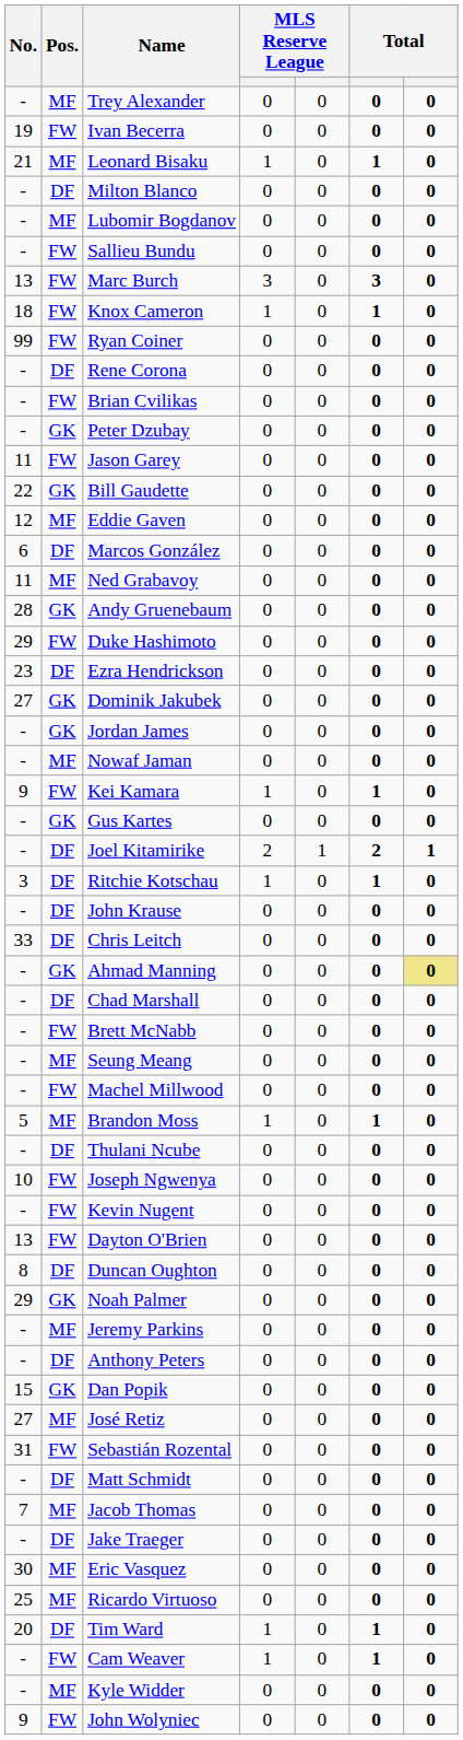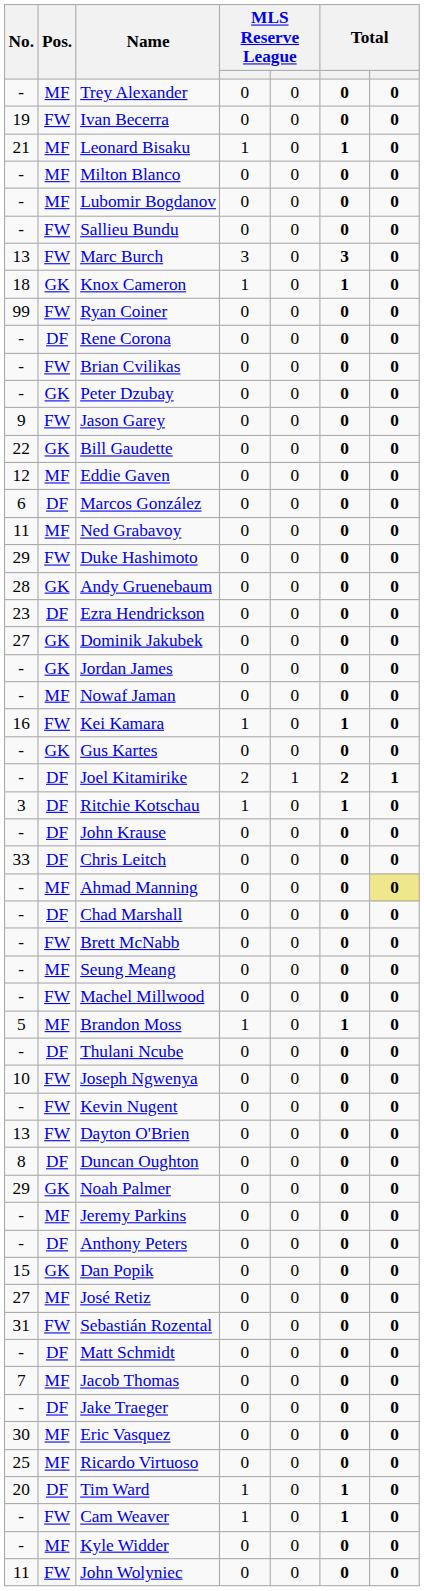 <table class="wikitable sortable" style="text-align: center;">
 <tr>
 <th rowspan=2>No.</th>
 <th rowspan=2>Pos.</th>
 <th rowspan=2>Name</th>
 <th colspan=2 style="width:85px;"><a href='#'>MLS Reserve League</a></th>
 <th colspan=2 style="width:85px;"><strong>Total</strong></th>
 </tr>
 <tr>
 <th></th>
 <th></th>
 <th></th>
 <th></th>
 </tr>
 <tr>
 <td>-</td>
 <td><a href='#'>MF</a></td>
 <td align=left> <a href='#'>Trey Alexander</a></td>
 <td>0</td>
 <td>0</td>
 <td><strong>0</strong></td>
 <td><strong>0</strong></td>
 </tr>
 <tr>
 <td>19</td>
 <td><a href='#'>FW</a></td>
 <td align=left> <a href='#'>Ivan Becerra</a></td>
 <td>0</td>
 <td>0</td>
 <td><strong>0</strong></td>
 <td><strong>0</strong></td>
 </tr>
 <tr>
 <td>21</td>
 <td><a href='#'>MF</a></td>
 <td align=left> <a href='#'>Leonard Bisaku</a></td>
 <td>1</td>
 <td>0</td>
 <td><strong>1</strong></td>
 <td><strong>0</strong></td>
 </tr>
 <tr>
 <td>-</td>
-<td><a href='#'>DF</a></td>
+<td><a href='#'>MF</a></td>
 <td align=left> <a href='#'>Milton Blanco</a></td>
 <td>0</td>
 <td>0</td>
 <td><strong>0</strong></td>
 <td><strong>0</strong></td>
 </tr>
 <tr>
 <td>-</td>
 <td><a href='#'>MF</a></td>
 <td align=left> <a href='#'>Lubomir Bogdanov</a></td>
 <td>0</td>
 <td>0</td>
 <td><strong>0</strong></td>
 <td><strong>0</strong></td>
 </tr>
 <tr>
 <td>-</td>
 <td><a href='#'>FW</a></td>
 <td align=left> <a href='#'>Sallieu Bundu</a></td>
 <td>0</td>
 <td>0</td>
 <td><strong>0</strong></td>
 <td><strong>0</strong></td>
 </tr>
 <tr>
 <td>13</td>
 <td><a href='#'>FW</a></td>
 <td align=left> <a href='#'>Marc Burch</a></td>
 <td>3</td>
 <td>0</td>
 <td><strong>3</strong></td>
 <td><strong>0</strong></td>
 </tr>
 <tr>
 <td>18</td>
-<td><a href='#'>FW</a></td>
+<td><a href='#'>GK</a></td>
 <td align=left> <a href='#'>Knox Cameron</a></td>
 <td>1</td>
 <td>0</td>
 <td><strong>1</strong></td>
 <td><strong>0</strong></td>
 </tr>
 <tr>
 <td>99</td>
 <td><a href='#'>FW</a></td>
 <td align=left> <a href='#'>Ryan Coiner</a></td>
 <td>0</td>
 <td>0</td>
 <td><strong>0</strong></td>
 <td><strong>0</strong></td>
 </tr>
 <tr>
 <td>-</td>
 <td><a href='#'>DF</a></td>
 <td align=left> <a href='#'>Rene Corona</a></td>
 <td>0</td>
 <td>0</td>
 <td><strong>0</strong></td>
 <td><strong>0</strong></td>
 </tr>
 <tr>
 <td>-</td>
 <td><a href='#'>FW</a></td>
 <td align=left> <a href='#'>Brian Cvilikas</a></td>
 <td>0</td>
 <td>0</td>
 <td><strong>0</strong></td>
 <td><strong>0</strong></td>
 </tr>
 <tr>
 <td>-</td>
 <td><a href='#'>GK</a></td>
 <td align=left> <a href='#'>Peter Dzubay</a></td>
 <td>0</td>
 <td>0</td>
 <td><strong>0</strong></td>
 <td><strong>0</strong></td>
 </tr>
 <tr>
-<td>11</td>
+<td>9</td>
 <td><a href='#'>FW</a></td>
 <td align=left> <a href='#'>Jason Garey</a></td>
 <td>0</td>
 <td>0</td>
 <td><strong>0</strong></td>
 <td><strong>0</strong></td>
 </tr>
 <tr>
 <td>22</td>
 <td><a href='#'>GK</a></td>
 <td align=left> <a href='#'>Bill Gaudette</a></td>
 <td>0</td>
 <td>0</td>
 <td><strong>0</strong></td>
 <td><strong>0</strong></td>
 </tr>
 <tr>
 <td>12</td>
 <td><a href='#'>MF</a></td>
 <td align=left> <a href='#'>Eddie Gaven</a></td>
 <td>0</td>
 <td>0</td>
 <td><strong>0</strong></td>
 <td><strong>0</strong></td>
 </tr>
 <tr>
 <td>6</td>
 <td><a href='#'>DF</a></td>
 <td align=left> <a href='#'>Marcos González</a></td>
 <td>0</td>
 <td>0</td>
 <td><strong>0</strong></td>
 <td><strong>0</strong></td>
 </tr>
 <tr>
 <td>11</td>
 <td><a href='#'>MF</a></td>
 <td align=left> <a href='#'>Ned Grabavoy</a></td>
 <td>0</td>
 <td>0</td>
 <td><strong>0</strong></td>
 <td><strong>0</strong></td>
 </tr>
 <tr>
-<td>28</td>
-<td><a href='#'>GK</a></td>
-<td align=left> <a href='#'>Andy Gruenebaum</a></td>
+<td>29</td>
+<td><a href='#'>FW</a></td>
+<td align=left> <a href='#'>Duke Hashimoto</a></td>
 <td>0</td>
 <td>0</td>
 <td><strong>0</strong></td>
 <td><strong>0</strong></td>
 </tr>
 <tr>
-<td>29</td>
-<td><a href='#'>FW</a></td>
-<td align=left> <a href='#'>Duke Hashimoto</a></td>
+<td>28</td>
+<td><a href='#'>GK</a></td>
+<td align=left> <a href='#'>Andy Gruenebaum</a></td>
 <td>0</td>
 <td>0</td>
 <td><strong>0</strong></td>
 <td><strong>0</strong></td>
 </tr>
 <tr>
 <td>23</td>
 <td><a href='#'>DF</a></td>
 <td align=left> <a href='#'>Ezra Hendrickson</a></td>
 <td>0</td>
 <td>0</td>
 <td><strong>0</strong></td>
 <td><strong>0</strong></td>
 </tr>
 <tr>
 <td>27</td>
 <td><a href='#'>GK</a></td>
 <td align=left> <a href='#'>Dominik Jakubek</a></td>
 <td>0</td>
 <td>0</td>
 <td><strong>0</strong></td>
 <td><strong>0</strong></td>
 </tr>
 <tr>
 <td>-</td>
 <td><a href='#'>GK</a></td>
 <td align=left> <a href='#'>Jordan James</a></td>
 <td>0</td>
 <td>0</td>
 <td><strong>0</strong></td>
 <td><strong>0</strong></td>
 </tr>
 <tr>
 <td>-</td>
 <td><a href='#'>MF</a></td>
 <td align=left> <a href='#'>Nowaf Jaman</a></td>
 <td>0</td>
 <td>0</td>
 <td><strong>0</strong></td>
 <td><strong>0</strong></td>
 </tr>
 <tr>
-<td>9</td>
+<td>16</td>
 <td><a href='#'>FW</a></td>
 <td align=left> <a href='#'>Kei Kamara</a></td>
 <td>1</td>
 <td>0</td>
 <td><strong>1</strong></td>
 <td><strong>0</strong></td>
 </tr>
 <tr>
 <td>-</td>
 <td><a href='#'>GK</a></td>
 <td align=left> <a href='#'>Gus Kartes</a></td>
 <td>0</td>
 <td>0</td>
 <td><strong>0</strong></td>
 <td><strong>0</strong></td>
 </tr>
 <tr>
 <td>-</td>
 <td><a href='#'>DF</a></td>
 <td align=left> <a href='#'>Joel Kitamirike</a></td>
 <td>2</td>
 <td>1</td>
 <td><strong>2</strong></td>
 <td><strong>1</strong></td>
 </tr>
 <tr>
 <td>3</td>
 <td><a href='#'>DF</a></td>
 <td align=left> <a href='#'>Ritchie Kotschau</a></td>
 <td>1</td>
 <td>0</td>
 <td><strong>1</strong></td>
 <td><strong>0</strong></td>
 </tr>
 <tr>
 <td>-</td>
 <td><a href='#'>DF</a></td>
 <td align=left> <a href='#'>John Krause</a></td>
 <td>0</td>
 <td>0</td>
 <td><strong>0</strong></td>
 <td><strong>0</strong></td>
 </tr>
 <tr>
 <td>33</td>
 <td><a href='#'>DF</a></td>
 <td align=left> <a href='#'>Chris Leitch</a></td>
 <td>0</td>
 <td>0</td>
 <td><strong>0</strong></td>
 <td><strong>0</strong></td>
 </tr>
 <tr>
 <td>-</td>
-<td><a href='#'>GK</a></td>
+<td><a href='#'>MF</a></td>
 <td align=left> <a href='#'>Ahmad Manning</a></td>
 <td>0</td>
 <td>0</td>
 <td><strong>0</strong></td>
 <td style="background: khaki;"><strong>0</strong></td>
 </tr>
 <tr>
 <td>-</td>
 <td><a href='#'>DF</a></td>
 <td align=left> <a href='#'>Chad Marshall</a></td>
 <td>0</td>
 <td>0</td>
 <td><strong>0</strong></td>
 <td><strong>0</strong></td>
 </tr>
 <tr>
 <td>-</td>
 <td><a href='#'>FW</a></td>
 <td align=left> <a href='#'>Brett McNabb</a></td>
 <td>0</td>
 <td>0</td>
 <td><strong>0</strong></td>
 <td><strong>0</strong></td>
 </tr>
 <tr>
 <td>-</td>
 <td><a href='#'>MF</a></td>
 <td align=left> <a href='#'>Seung Meang</a></td>
 <td>0</td>
 <td>0</td>
 <td><strong>0</strong></td>
 <td><strong>0</strong></td>
 </tr>
 <tr>
 <td>-</td>
 <td><a href='#'>FW</a></td>
 <td align=left> <a href='#'>Machel Millwood</a></td>
 <td>0</td>
 <td>0</td>
 <td><strong>0</strong></td>
 <td><strong>0</strong></td>
 </tr>
 <tr>
 <td>5</td>
 <td><a href='#'>MF</a></td>
 <td align=left> <a href='#'>Brandon Moss</a></td>
 <td>1</td>
 <td>0</td>
 <td><strong>1</strong></td>
 <td><strong>0</strong></td>
 </tr>
 <tr>
 <td>-</td>
 <td><a href='#'>DF</a></td>
 <td align=left> <a href='#'>Thulani Ncube</a></td>
 <td>0</td>
 <td>0</td>
 <td><strong>0</strong></td>
 <td><strong>0</strong></td>
 </tr>
 <tr>
 <td>10</td>
 <td><a href='#'>FW</a></td>
 <td align=left> <a href='#'>Joseph Ngwenya</a></td>
 <td>0</td>
 <td>0</td>
 <td><strong>0</strong></td>
 <td><strong>0</strong></td>
 </tr>
 <tr>
 <td>-</td>
 <td><a href='#'>FW</a></td>
 <td align=left> <a href='#'>Kevin Nugent</a></td>
 <td>0</td>
 <td>0</td>
 <td><strong>0</strong></td>
 <td><strong>0</strong></td>
 </tr>
 <tr>
 <td>13</td>
 <td><a href='#'>FW</a></td>
 <td align=left> <a href='#'>Dayton O'Brien</a></td>
 <td>0</td>
 <td>0</td>
 <td><strong>0</strong></td>
 <td><strong>0</strong></td>
 </tr>
 <tr>
 <td>8</td>
 <td><a href='#'>DF</a></td>
 <td align=left> <a href='#'>Duncan Oughton</a></td>
 <td>0</td>
 <td>0</td>
 <td><strong>0</strong></td>
 <td><strong>0</strong></td>
 </tr>
 <tr>
 <td>29</td>
 <td><a href='#'>GK</a></td>
 <td align=left> <a href='#'>Noah Palmer</a></td>
 <td>0</td>
 <td>0</td>
 <td><strong>0</strong></td>
 <td><strong>0</strong></td>
 </tr>
 <tr>
 <td>-</td>
 <td><a href='#'>MF</a></td>
 <td align=left> <a href='#'>Jeremy Parkins</a></td>
 <td>0</td>
 <td>0</td>
 <td><strong>0</strong></td>
 <td><strong>0</strong></td>
 </tr>
 <tr>
 <td>-</td>
 <td><a href='#'>DF</a></td>
 <td align=left> <a href='#'>Anthony Peters</a></td>
 <td>0</td>
 <td>0</td>
 <td><strong>0</strong></td>
 <td><strong>0</strong></td>
 </tr>
 <tr>
 <td>15</td>
 <td><a href='#'>GK</a></td>
 <td align=left> <a href='#'>Dan Popik</a></td>
 <td>0</td>
 <td>0</td>
 <td><strong>0</strong></td>
 <td><strong>0</strong></td>
 </tr>
 <tr>
 <td>27</td>
 <td><a href='#'>MF</a></td>
 <td align=left> <a href='#'>José Retiz</a></td>
 <td>0</td>
 <td>0</td>
 <td><strong>0</strong></td>
 <td><strong>0</strong></td>
 </tr>
 <tr>
 <td>31</td>
 <td><a href='#'>FW</a></td>
 <td align=left> <a href='#'>Sebastián Rozental</a></td>
 <td>0</td>
 <td>0</td>
 <td><strong>0</strong></td>
 <td><strong>0</strong></td>
 </tr>
 <tr>
 <td>-</td>
 <td><a href='#'>DF</a></td>
 <td align=left> <a href='#'>Matt Schmidt</a></td>
 <td>0</td>
 <td>0</td>
 <td><strong>0</strong></td>
 <td><strong>0</strong></td>
 </tr>
 <tr>
 <td>7</td>
 <td><a href='#'>MF</a></td>
 <td align=left> <a href='#'>Jacob Thomas</a></td>
 <td>0</td>
 <td>0</td>
 <td><strong>0</strong></td>
 <td><strong>0</strong></td>
 </tr>
 <tr>
 <td>-</td>
 <td><a href='#'>DF</a></td>
 <td align=left> <a href='#'>Jake Traeger</a></td>
 <td>0</td>
 <td>0</td>
 <td><strong>0</strong></td>
 <td><strong>0</strong></td>
 </tr>
 <tr>
 <td>30</td>
 <td><a href='#'>MF</a></td>
 <td align=left> <a href='#'>Eric Vasquez</a></td>
 <td>0</td>
 <td>0</td>
 <td><strong>0</strong></td>
 <td><strong>0</strong></td>
 </tr>
 <tr>
 <td>25</td>
 <td><a href='#'>MF</a></td>
 <td align=left> <a href='#'>Ricardo Virtuoso</a></td>
 <td>0</td>
 <td>0</td>
 <td><strong>0</strong></td>
 <td><strong>0</strong></td>
 </tr>
 <tr>
 <td>20</td>
 <td><a href='#'>DF</a></td>
 <td align=left> <a href='#'>Tim Ward</a></td>
 <td>1</td>
 <td>0</td>
 <td><strong>1</strong></td>
 <td><strong>0</strong></td>
 </tr>
 <tr>
 <td>-</td>
 <td><a href='#'>FW</a></td>
 <td align=left> <a href='#'>Cam Weaver</a></td>
 <td>1</td>
 <td>0</td>
 <td><strong>1</strong></td>
 <td><strong>0</strong></td>
 </tr>
 <tr>
 <td>-</td>
 <td><a href='#'>MF</a></td>
 <td align=left> <a href='#'>Kyle Widder</a></td>
 <td>0</td>
 <td>0</td>
 <td><strong>0</strong></td>
 <td><strong>0</strong></td>
 </tr>
 <tr>
-<td>9</td>
+<td>11</td>
 <td><a href='#'>FW</a></td>
 <td align=left> <a href='#'>John Wolyniec</a></td>
 <td>0</td>
 <td>0</td>
 <td><strong>0</strong></td>
 <td><strong>0</strong></td>
 </tr>
 </table>
